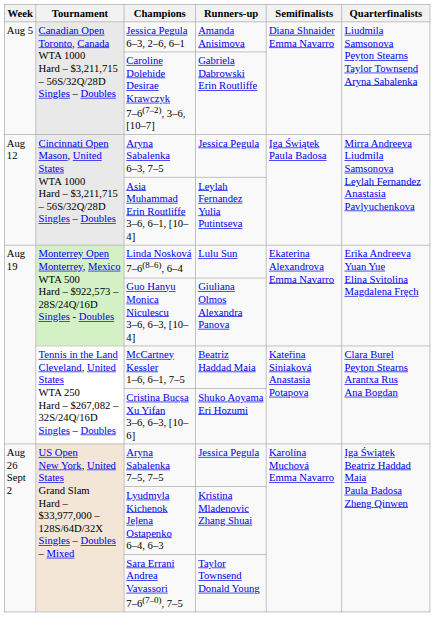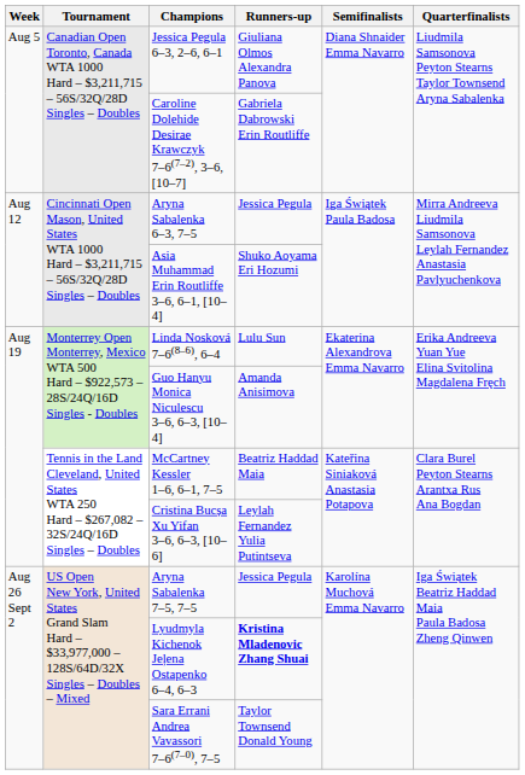 <table class="wikitable" style=font-size:95%>
 <tr>
 <th style="width:48px;">Week</th>
 <th style="width:248px;">Tournament</th>
 <th style="width:200px;">Champions</th>
 <th style="width:200px;">Runners-up</th>
 <th style="width:190px;">Semifinalists</th>
 <th style="width:190px;">Quarterfinalists</th>
 </tr>
 <tr style="vertical-align:top">
 <td rowspan="2">Aug 5</td>
 <td style="background:#e9e9e9;" rowspan="2"><a href='#'>Canadian Open</a> <br> <a href='#'>Toronto</a>, <a href='#'>Canada</a> <br> WTA 1000 <br> Hard – $3,211,715 – 56S/32Q/28D <br> <a href='#'>Singles</a> – <a href='#'>Doubles</a></td>
 <td> <a href='#'>Jessica Pegula</a> <br> 6–3, 2–6, 6–1</td>
-<td> <a href='#'>Amanda Anisimova</a></td>
+<td> <a href='#'>Giuliana Olmos</a> <br>  <a href='#'>Alexandra Panova</a></td>
 <td rowspan="2"> <a href='#'>Diana Shnaider</a> <br>  <a href='#'>Emma Navarro</a></td>
 <td rowspan="2"> <a href='#'>Liudmila Samsonova</a> <br>  <a href='#'>Peyton Stearns</a> <br>  <a href='#'>Taylor Townsend</a> <br>  <a href='#'>Aryna Sabalenka</a></td>
 </tr>
 <tr style="vertical-align:top">
 <td> <a href='#'>Caroline Dolehide</a> <br>  <a href='#'>Desirae Krawczyk</a> <br> 7–6<sup>(7–2)</sup>, 3–6, [10–7]</td>
 <td> <a href='#'>Gabriela Dabrowski</a> <br>  <a href='#'>Erin Routliffe</a></td>
 </tr>
 <tr style="vertical-align:top">
 <td rowspan="2">Aug 12</td>
 <td style="background:#e9e9e9;" rowspan="2"><a href='#'>Cincinnati Open</a> <br> <a href='#'>Mason</a>, <a href='#'>United States</a> <br> WTA 1000 <br> Hard – $3,211,715 – 56S/32Q/28D <br> <a href='#'>Singles</a> – <a href='#'>Doubles</a></td>
 <td> <a href='#'>Aryna Sabalenka</a> <br> 6–3, 7–5</td>
 <td> <a href='#'>Jessica Pegula</a></td>
 <td rowspan="2"> <a href='#'>Iga Świątek</a> <br>  <a href='#'>Paula Badosa</a></td>
 <td rowspan="2"> <a href='#'>Mirra Andreeva</a> <br>  <a href='#'>Liudmila Samsonova</a> <br>  <a href='#'>Leylah Fernandez</a> <br>  <a href='#'>Anastasia Pavlyuchenkova</a></td>
 </tr>
 <tr style="vertical-align:top">
 <td> <a href='#'>Asia Muhammad</a> <br>  <a href='#'>Erin Routliffe</a> <br> 3–6, 6–1, [10–4]</td>
-<td> <a href='#'>Leylah Fernandez</a> <br>  <a href='#'>Yulia Putintseva</a></td>
+<td> <a href='#'>Shuko Aoyama</a> <br>  <a href='#'>Eri Hozumi</a></td>
 </tr>
 <tr style="vertical-align:top">
 <td rowspan="4">Aug 19</td>
 <td style="background:#D4F1C5;" rowspan="2"><a href='#'>Monterrey Open</a> <br> <a href='#'>Monterrey</a>, <a href='#'>Mexico</a> <br> WTA 500 <br> Hard – $922,573 – 28S/24Q/16D <br> <a href='#'>Singles</a> - <a href='#'>Doubles</a></td>
 <td> <a href='#'>Linda Nosková</a> <br> 7–6<sup>(8–6)</sup>, 6–4</td>
 <td> <a href='#'>Lulu Sun</a></td>
 <td rowspan="2"> <a href='#'>Ekaterina Alexandrova</a> <br>  <a href='#'>Emma Navarro</a></td>
 <td rowspan="2"> <a href='#'>Erika Andreeva</a> <br>  <a href='#'>Yuan Yue</a> <br>  <a href='#'>Elina Svitolina</a> <br>  <a href='#'>Magdalena Fręch</a></td>
 </tr>
 <tr style="vertical-align:top">
 <td> <a href='#'>Guo Hanyu</a> <br>  <a href='#'>Monica Niculescu</a> <br> 3–6, 6–3, [10–4]</td>
-<td> <a href='#'>Giuliana Olmos</a> <br>  <a href='#'>Alexandra Panova</a></td>
+<td> <a href='#'>Amanda Anisimova</a></td>
 </tr>
 <tr style="vertical-align:top">
 <td style="background:#fff;" rowspan="2"><a href='#'>Tennis in the Land</a> <br> <a href='#'>Cleveland</a>, <a href='#'>United States</a> <br> WTA 250 <br> Hard – $267,082 – 32S/24Q/16D <br> <a href='#'>Singles</a> – <a href='#'>Doubles</a></td>
 <td> <a href='#'>McCartney Kessler</a> <br> 1–6, 6–1, 7–5</td>
 <td> <a href='#'>Beatriz Haddad Maia</a></td>
 <td rowspan="2"> <a href='#'>Kateřina Siniaková</a> <br>  <a href='#'>Anastasia Potapova</a></td>
 <td rowspan="2"> <a href='#'>Clara Burel</a> <br>  <a href='#'>Peyton Stearns</a> <br>  <a href='#'>Arantxa Rus</a> <br>  <a href='#'>Ana Bogdan</a></td>
 </tr>
 <tr style="vertical-align:top">
 <td> <a href='#'>Cristina Bucșa</a> <br>  <a href='#'>Xu Yifan</a> <br> 3–6, 6–3, [10–6]</td>
-<td> <a href='#'>Shuko Aoyama</a> <br>  <a href='#'>Eri Hozumi</a></td>
+<td> <a href='#'>Leylah Fernandez</a> <br>  <a href='#'>Yulia Putintseva</a></td>
 </tr>
 <tr style="vertical-align:top">
 <td rowspan="3">Aug 26 <br> Sept 2</td>
 <td style="background:#F3E6D7;" rowspan="3"><a href='#'>US Open</a> <br> <a href='#'>New York</a>, <a href='#'>United States</a> <br> Grand Slam <br> Hard – $33,977,000 – 128S/64D/32X <br> <a href='#'>Singles</a> – <a href='#'>Doubles</a> – <a href='#'>Mixed</a></td>
 <td> <a href='#'>Aryna Sabalenka</a> <br> 7–5, 7–5</td>
 <td> <a href='#'>Jessica Pegula</a></td>
 <td rowspan="3"> <a href='#'>Karolína Muchová</a> <br>  <a href='#'>Emma Navarro</a></td>
 <td rowspan="3"> <a href='#'>Iga Świątek</a> <br>  <a href='#'>Beatriz Haddad Maia</a> <br>  <a href='#'>Paula Badosa</a> <br>  <a href='#'>Zheng Qinwen</a></td>
 </tr>
 <tr style="vertical-align:top">
 <td> <a href='#'>Lyudmyla Kichenok</a> <br>  <a href='#'>Jeļena Ostapenko</a> <br> 6–4, 6–3</td>
-<td> <a href='#'>Kristina Mladenovic</a> <br>  <a href='#'>Zhang Shuai</a></td>
+<td><strong> <a href='#'>Kristina Mladenovic</a> <br>  <a href='#'>Zhang Shuai</a></strong></td>
 </tr>
 <tr style="vertical-align:top">
 <td> <a href='#'>Sara Errani</a> <br>  <a href='#'>Andrea Vavassori</a> <br> 7–6<sup>(7–0)</sup>, 7–5</td>
 <td> <a href='#'>Taylor Townsend</a> <br>  <a href='#'>Donald Young</a></td>
 </tr>
 </table>
